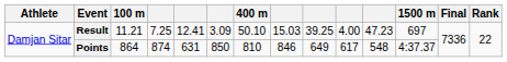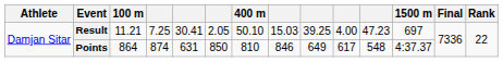 <table class="wikitable" style="font-size:90%">
 <tr>
 <th>Athlete</th>
 <th>Event</th>
 <th>100 m</th>
 <th></th>
 <th></th>
 <th></th>
 <th>400 m</th>
 <th></th>
 <th></th>
 <th></th>
 <th></th>
 <th>1500 m</th>
 <th>Final</th>
 <th>Rank</th>
 </tr>
 <tr align=center>
 <td rowspan=2 align=left><a href='#'>Damjan Sitar</a></td>
 <th style="font-size:95%">Result</th>
 <td>11.21</td>
 <td>7.25</td>
-<td>12.41</td>
-<td>3.09</td>
+<td>30.41</td>
+<td>2.05</td>
 <td>50.10</td>
 <td>15.03</td>
 <td>39.25</td>
 <td>4.00</td>
 <td>47.23</td>
 <td>697</td>
 <td rowspan=2>7336</td>
 <td rowspan=2>22</td>
 </tr>
 <tr align=center>
 <th style="font-size:95%">Points</th>
 <td>864</td>
 <td>874</td>
 <td>631</td>
 <td>850</td>
 <td>810</td>
 <td>846</td>
 <td>649</td>
 <td>617</td>
 <td>548</td>
 <td>4:37.37</td>
 </tr>
 </table>
